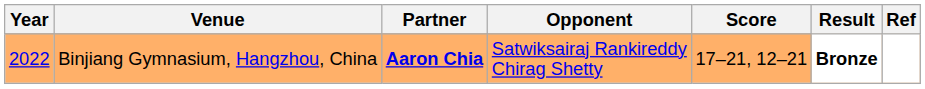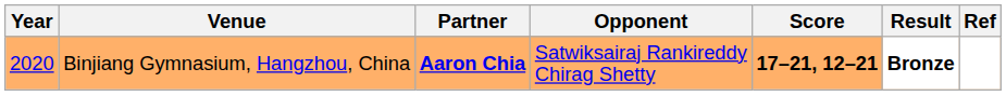 <table class="sortable wikitable" style="font-size: 90%;">
 <tr>
 <th>Year</th>
 <th>Venue</th>
 <th>Partner</th>
 <th>Opponent</th>
 <th>Score</th>
 <th>Result</th>
 <th>Ref</th>
 </tr>
 <tr style="background:#FFB069">
-<td align="center"><a href='#'>2022</a></td>
+<td align="center"><a href='#'>2020</a></td>
 <td align="left">Binjiang Gymnasium, <a href='#'>Hangzhou</a>, China</td>
 <td align="left"><strong> <a href='#'>Aaron Chia</a></strong></td>
 <td align="left"> <a href='#'>Satwiksairaj Rankireddy</a><br>  <a href='#'>Chirag Shetty</a></td>
-<td align="left">17–21, 12–21</td>
+<td align="left"><strong>17–21, 12–21</strong></td>
 <td style="text-align:left; background:white"> <strong>Bronze</strong></td>
 <td style="text-align:center; background:white"></td>
 </tr>
 </table>
